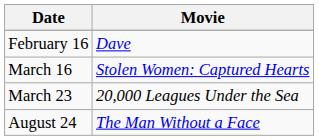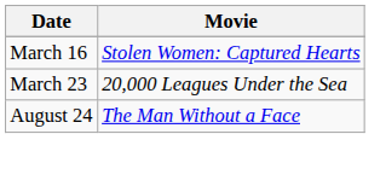 <table class="wikitable plainrowheaders">
 <tr>
 <th scope="col">Date</th>
 <th scope="col">Movie</th>
 </tr>
 <tr>
-</tr>
-<tr>
-<td>February 16</td>
-<td><em><a href='#'>Dave</a></em></td>
 </tr>
 <tr>
 <td>March 16</td>
 <td><em><a href='#'>Stolen Women: Captured Hearts</a></em></td>
 </tr>
 <tr>
 <td>March 23</td>
 <td><em>20,000 Leagues Under the Sea</em></td>
 </tr>
 <tr>
 <td>August 24</td>
 <td><em><a href='#'>The Man Without a Face</a></em></td>
 </tr>
 </table>
